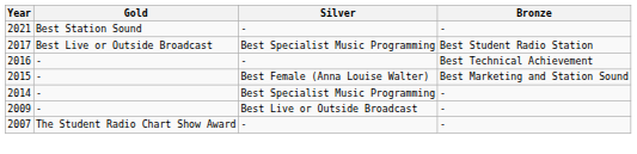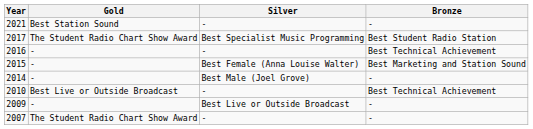 <table class="wikitable">
 <tr>
 <th>Year</th>
 <th>Gold</th>
 <th>Silver</th>
 <th>Bronze</th>
 </tr>
 <tr>
 <td>2021 </td>
 <td>Best Station Sound</td>
 <td>-</td>
 <td>-</td>
 </tr>
 <tr>
 <td>2017 </td>
-<td>Best Live or Outside Broadcast</td>
+<td>The Student Radio Chart Show Award</td>
 <td>Best Specialist Music Programming</td>
 <td>Best Student Radio Station</td>
 </tr>
 <tr>
 <td>2016 </td>
 <td>-</td>
 <td>-</td>
 <td>Best Technical Achievement</td>
 </tr>
 <tr>
 <td>2015 </td>
 <td>-</td>
 <td>Best Female (Anna Louise Walter)</td>
 <td>Best Marketing and Station Sound</td>
 </tr>
 <tr>
 <td>2014 </td>
 <td>-</td>
-<td>Best Specialist Music Programming</td>
+<td>Best Male (Joel Grove)</td>
 <td>-</td>
+</tr>
+<tr>
+<td>2010 </td>
+<td>Best Live or Outside Broadcast</td>
+<td>-</td>
+<td>Best Technical Achievement</td>
 </tr>
 <tr>
 <td>2009 </td>
 <td>-</td>
 <td>Best Live or Outside Broadcast</td>
 <td>-</td>
 </tr>
 <tr>
 <td>2007</td>
 <td>The Student Radio Chart Show Award</td>
 <td>-</td>
 <td>-</td>
 </tr>
 </table>
